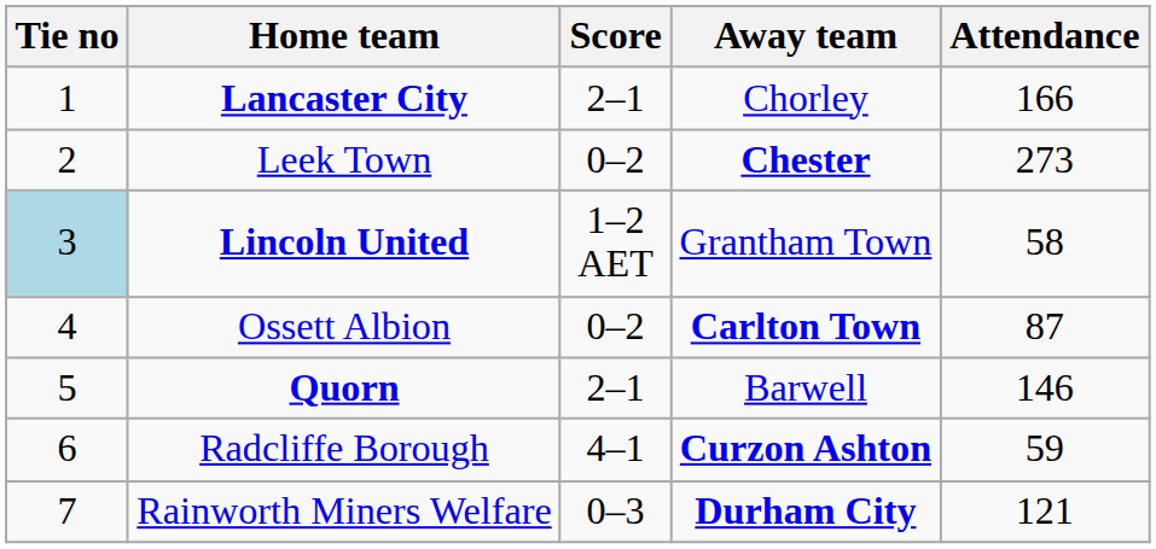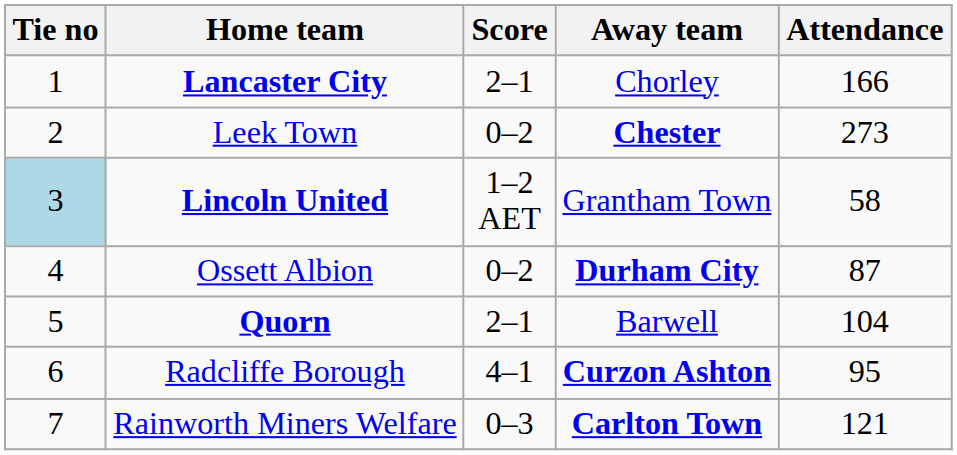 <table class="wikitable" style="text-align: center">
 <tr>
 <th>Tie no</th>
 <th>Home team</th>
 <th>Score</th>
 <th>Away team</th>
 <th>Attendance</th>
 </tr>
 <tr>
 <td>1</td>
 <td><strong><a href='#'>Lancaster City</a></strong></td>
 <td>2–1</td>
 <td><a href='#'>Chorley</a></td>
 <td>166</td>
 </tr>
 <tr>
 <td>2</td>
 <td><a href='#'>Leek Town</a></td>
 <td>0–2</td>
 <td><strong><a href='#'>Chester</a></strong></td>
 <td>273</td>
 </tr>
 <tr>
 <td style="background: lightblue;">3</td>
 <td><strong><a href='#'>Lincoln United</a></strong></td>
 <td>1–2<br>AET</td>
 <td><a href='#'>Grantham Town</a></td>
 <td>58</td>
 </tr>
 <tr>
 <td>4</td>
 <td><a href='#'>Ossett Albion</a></td>
 <td>0–2</td>
-<td><strong><a href='#'>Carlton Town</a></strong></td>
+<td><strong><a href='#'>Durham City</a></strong></td>
 <td>87</td>
 </tr>
 <tr>
 <td>5</td>
 <td><strong><a href='#'>Quorn</a></strong></td>
 <td>2–1</td>
 <td><a href='#'>Barwell</a></td>
-<td>146</td>
+<td>104</td>
 </tr>
 <tr>
 <td>6</td>
 <td><a href='#'>Radcliffe Borough</a></td>
 <td>4–1</td>
 <td><strong><a href='#'>Curzon Ashton</a></strong></td>
-<td>59</td>
+<td>95</td>
 </tr>
 <tr>
 <td>7</td>
 <td><a href='#'>Rainworth Miners Welfare</a></td>
 <td>0–3</td>
-<td><strong><a href='#'>Durham City</a></strong></td>
+<td><strong><a href='#'>Carlton Town</a></strong></td>
 <td>121</td>
 </tr>
 </table>
